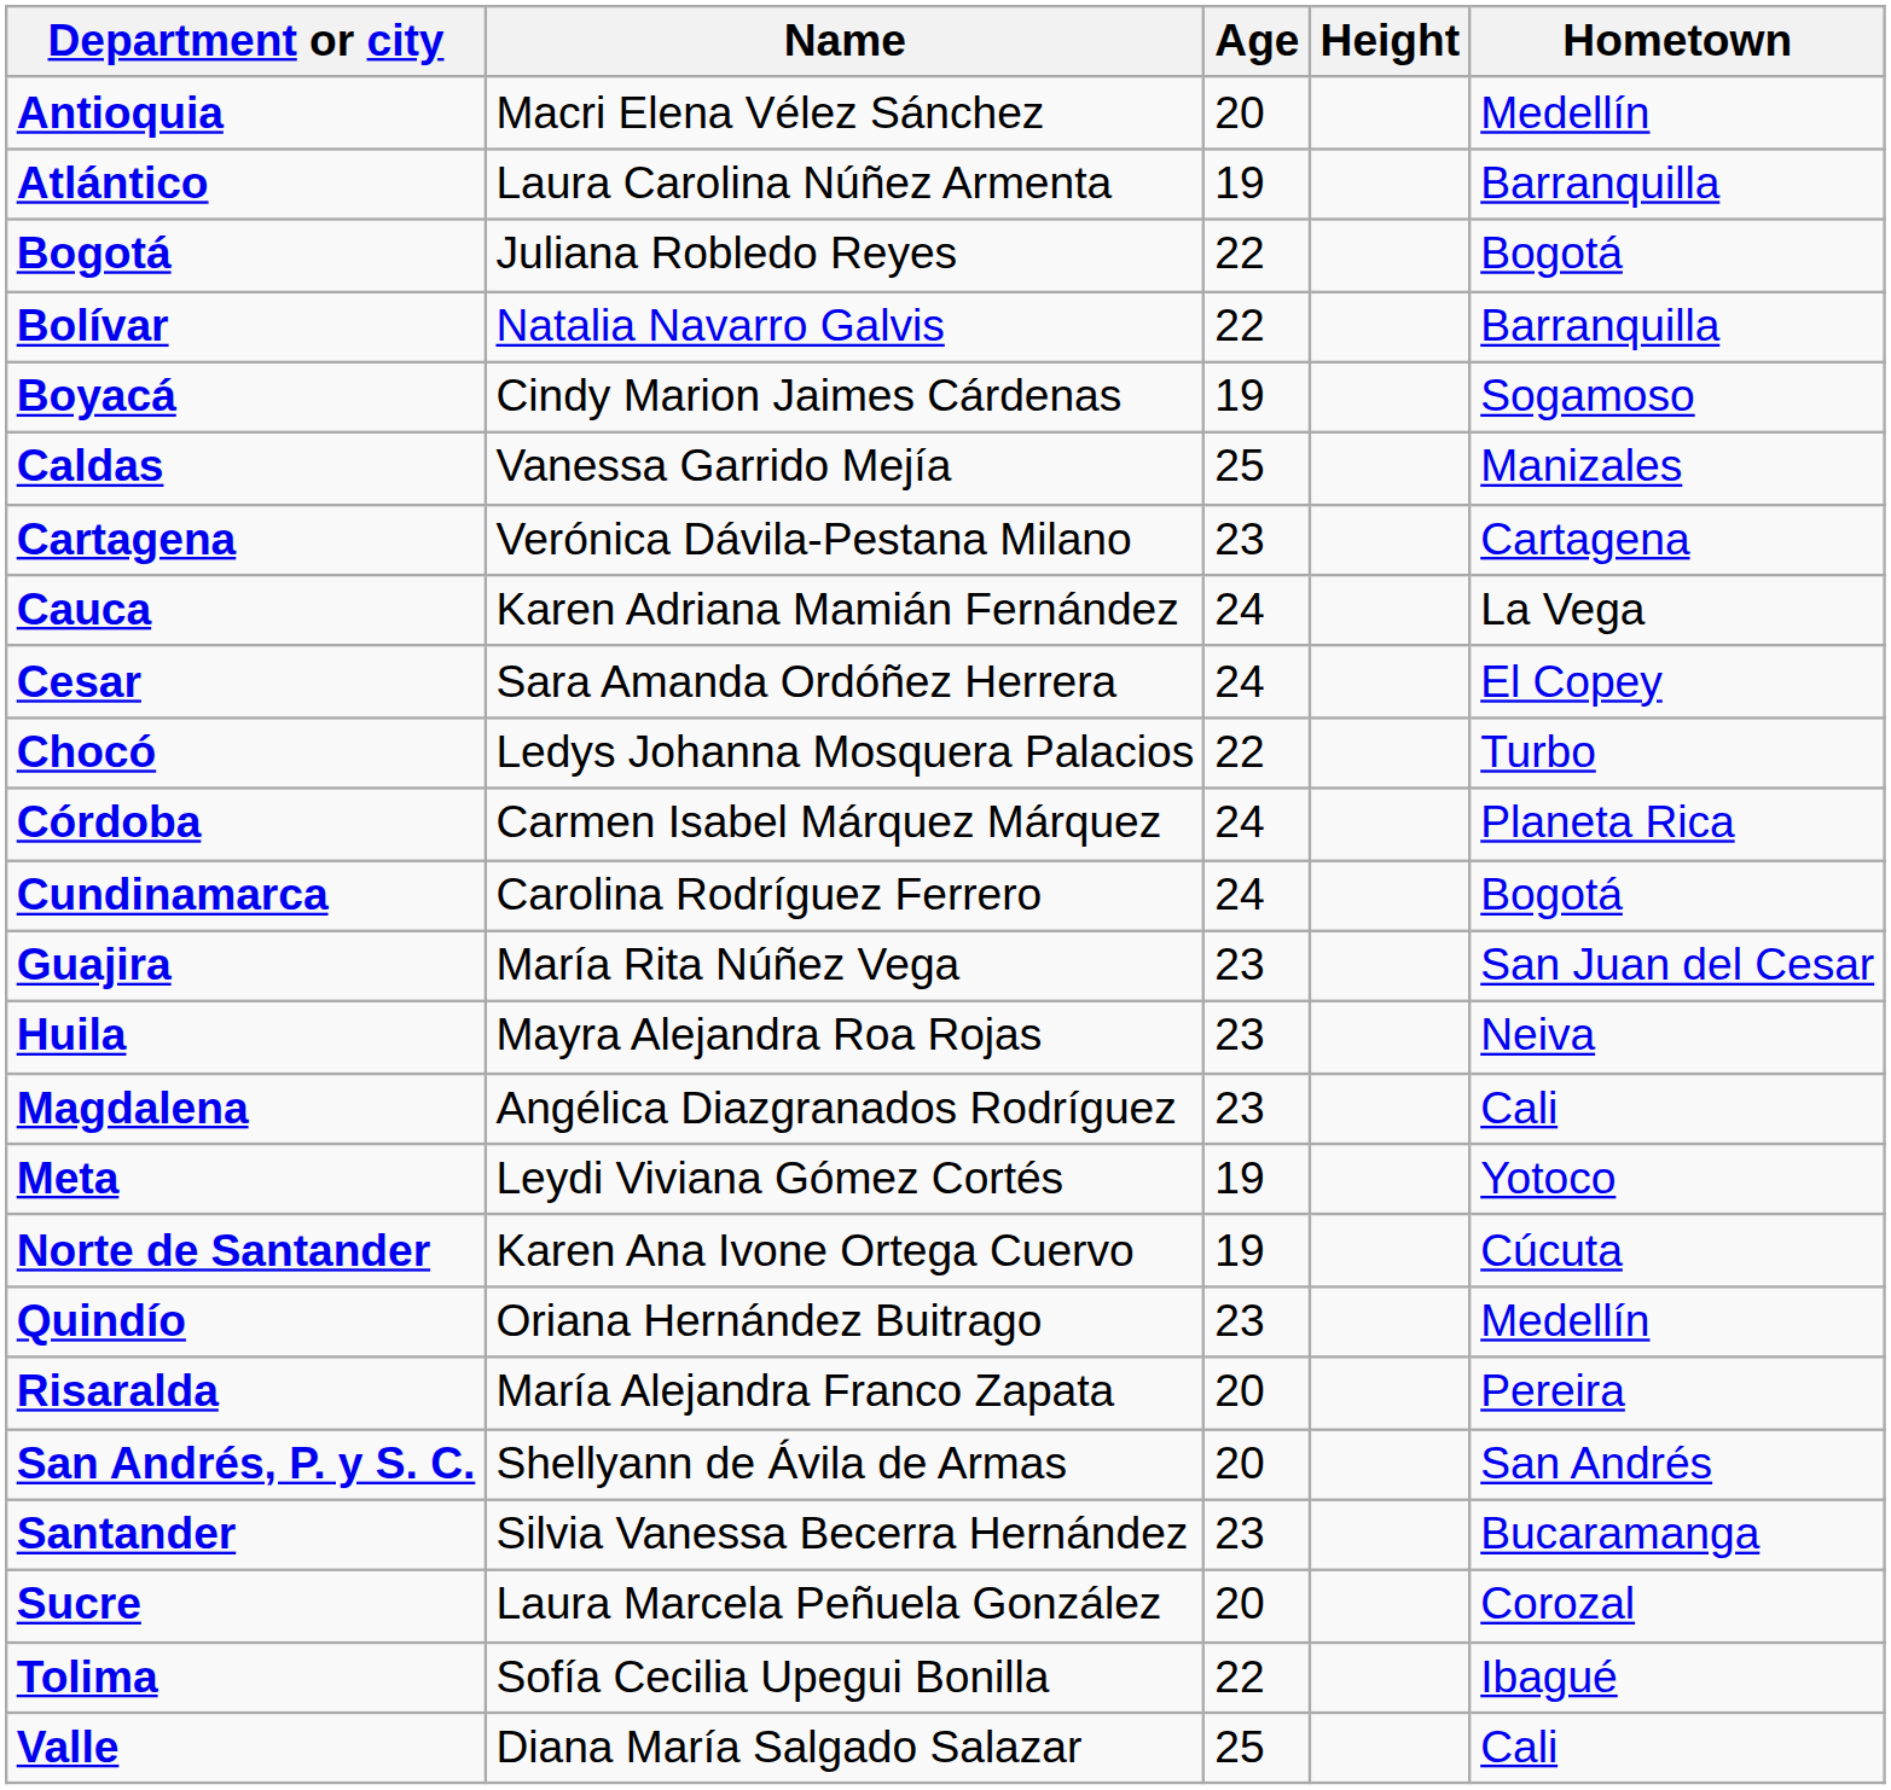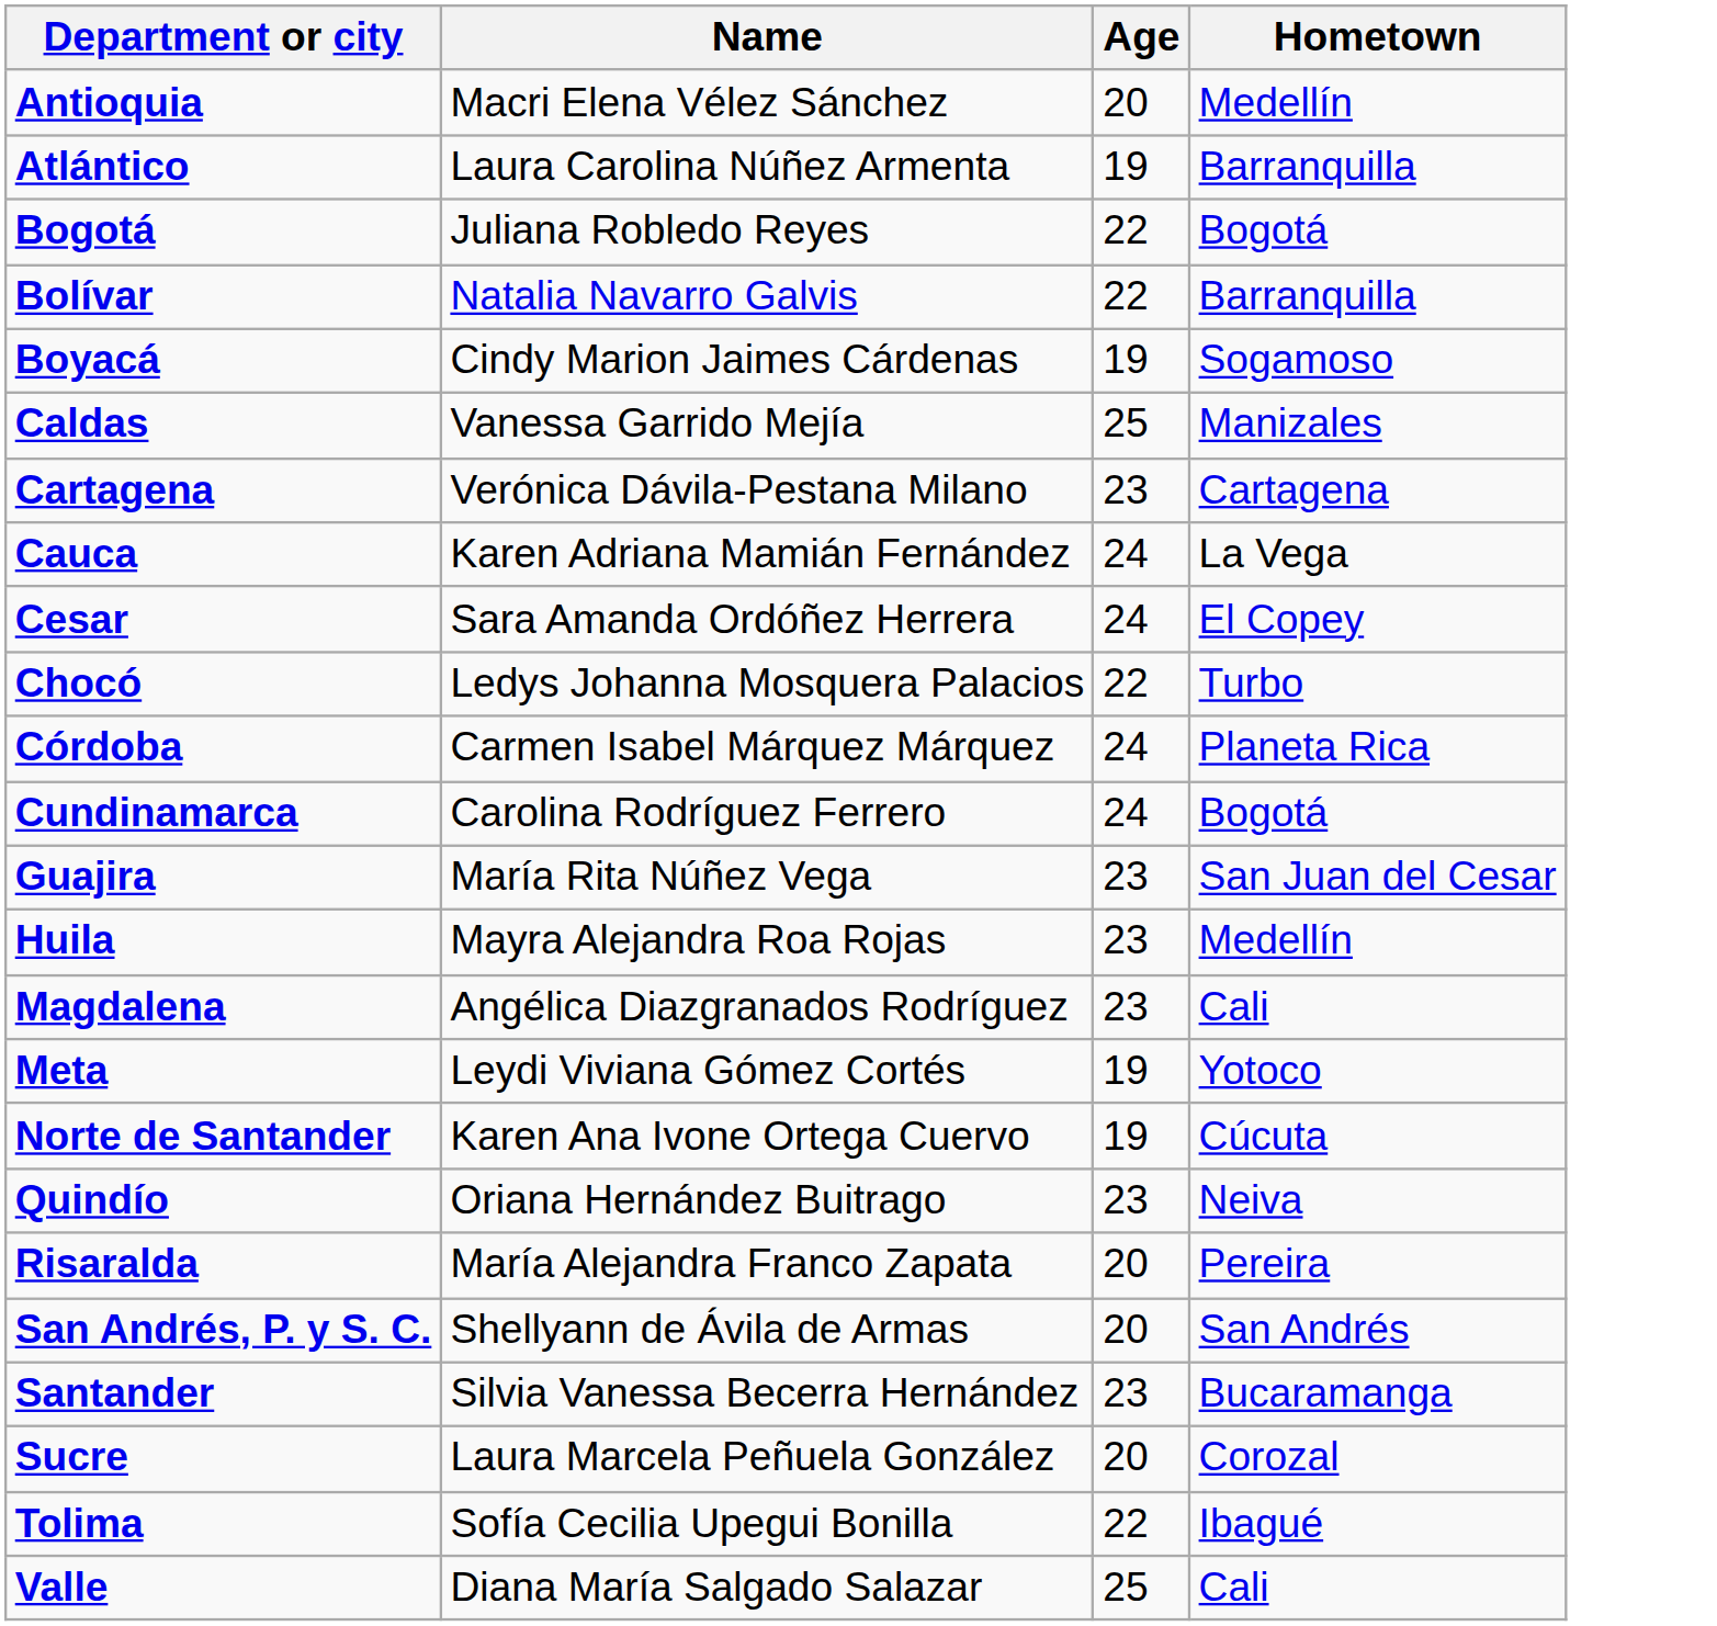 <table class="sortable wikitable">
 <tr>
 <th><a href='#'>Department</a> or <a href='#'>city</a></th>
 <th>Name</th>
 <th>Age</th>
-<th>Height</th>
 <th>Hometown</th>
 </tr>
 <tr>
 <td><strong><a href='#'>Antioquia</a></strong></td>
 <td>Macri Elena Vélez Sánchez</td>
 <td>20</td>
-<td></td>
 <td><a href='#'>Medellín</a></td>
 </tr>
 <tr>
 <td><strong><a href='#'>Atlántico</a></strong></td>
 <td>Laura Carolina Núñez Armenta</td>
 <td>19</td>
-<td></td>
 <td><a href='#'>Barranquilla</a></td>
 </tr>
 <tr>
 <td><strong><a href='#'>Bogotá</a></strong></td>
 <td>Juliana Robledo Reyes</td>
 <td>22</td>
-<td></td>
 <td><a href='#'>Bogotá</a></td>
 </tr>
 <tr>
 <td><strong><a href='#'>Bolívar</a></strong></td>
 <td><a href='#'>Natalia Navarro Galvis</a></td>
 <td>22</td>
-<td></td>
 <td><a href='#'>Barranquilla</a></td>
 </tr>
 <tr>
 <td><strong><a href='#'>Boyacá</a></strong></td>
 <td>Cindy Marion Jaimes Cárdenas</td>
 <td>19</td>
-<td></td>
 <td><a href='#'>Sogamoso</a></td>
 </tr>
 <tr>
 <td><strong><a href='#'>Caldas</a></strong></td>
 <td>Vanessa Garrido Mejía</td>
 <td>25</td>
-<td></td>
 <td><a href='#'>Manizales</a></td>
 </tr>
 <tr>
 <td><strong><a href='#'>Cartagena</a></strong></td>
 <td>Verónica Dávila-Pestana Milano</td>
 <td>23</td>
-<td></td>
 <td><a href='#'>Cartagena</a></td>
 </tr>
 <tr>
 <td><strong><a href='#'>Cauca</a></strong></td>
 <td>Karen Adriana Mamián Fernández</td>
 <td>24</td>
-<td></td>
 <td>La Vega</td>
 </tr>
 <tr>
 <td><strong><a href='#'>Cesar</a></strong></td>
 <td>Sara Amanda Ordóñez Herrera</td>
 <td>24</td>
-<td></td>
 <td><a href='#'>El Copey</a></td>
 </tr>
 <tr>
 <td><strong><a href='#'>Chocó</a></strong></td>
 <td>Ledys Johanna Mosquera Palacios</td>
 <td>22</td>
-<td></td>
 <td><a href='#'>Turbo</a></td>
 </tr>
 <tr>
 <td><strong><a href='#'>Córdoba</a></strong></td>
 <td>Carmen Isabel Márquez Márquez</td>
 <td>24</td>
-<td></td>
 <td><a href='#'>Planeta Rica</a></td>
 </tr>
 <tr>
 <td><strong><a href='#'>Cundinamarca</a></strong></td>
 <td>Carolina Rodríguez Ferrero</td>
 <td>24</td>
-<td></td>
 <td><a href='#'>Bogotá</a></td>
 </tr>
 <tr>
 <td><strong><a href='#'>Guajira</a></strong></td>
 <td>María Rita Núñez Vega</td>
 <td>23</td>
-<td></td>
 <td><a href='#'>San Juan del Cesar</a></td>
 </tr>
 <tr>
 <td><strong><a href='#'>Huila</a></strong></td>
 <td>Mayra Alejandra Roa Rojas</td>
 <td>23</td>
-<td></td>
-<td><a href='#'>Neiva</a></td>
+<td><a href='#'>Medellín</a></td>
 </tr>
 <tr>
 <td><strong><a href='#'>Magdalena</a></strong></td>
 <td>Angélica Diazgranados Rodríguez</td>
 <td>23</td>
-<td></td>
 <td><a href='#'>Cali</a></td>
 </tr>
 <tr>
 <td><strong><a href='#'>Meta</a></strong></td>
 <td>Leydi Viviana Gómez Cortés</td>
 <td>19</td>
-<td></td>
 <td><a href='#'>Yotoco</a></td>
 </tr>
 <tr>
 <td><strong><a href='#'>Norte de Santander</a></strong></td>
 <td>Karen Ana Ivone Ortega Cuervo</td>
 <td>19</td>
-<td></td>
 <td><a href='#'>Cúcuta</a></td>
 </tr>
 <tr>
 <td><strong><a href='#'>Quindío</a></strong></td>
 <td>Oriana Hernández Buitrago</td>
 <td>23</td>
-<td></td>
-<td><a href='#'>Medellín</a></td>
+<td><a href='#'>Neiva</a></td>
 </tr>
 <tr>
 <td><strong><a href='#'>Risaralda</a></strong></td>
 <td>María Alejandra Franco Zapata</td>
 <td>20</td>
-<td></td>
 <td><a href='#'>Pereira</a></td>
 </tr>
 <tr>
 <td><strong><a href='#'>San Andrés, P. y S. C.</a></strong></td>
 <td>Shellyann de Ávila de Armas</td>
 <td>20</td>
-<td></td>
 <td><a href='#'>San Andrés</a></td>
 </tr>
 <tr>
 <td><strong><a href='#'>Santander</a></strong></td>
 <td>Silvia Vanessa Becerra Hernández</td>
 <td>23</td>
-<td></td>
 <td><a href='#'>Bucaramanga</a></td>
 </tr>
 <tr>
 <td><strong><a href='#'>Sucre</a></strong></td>
 <td>Laura Marcela Peñuela González</td>
 <td>20</td>
-<td></td>
 <td><a href='#'>Corozal</a></td>
 </tr>
 <tr>
 <td><strong><a href='#'>Tolima</a></strong></td>
 <td>Sofía Cecilia Upegui Bonilla</td>
 <td>22</td>
-<td></td>
 <td><a href='#'>Ibagué</a></td>
 </tr>
 <tr>
 <td><strong><a href='#'>Valle</a></strong></td>
 <td>Diana María Salgado Salazar</td>
 <td>25</td>
-<td></td>
 <td><a href='#'>Cali</a></td>
 </tr>
 </table>
